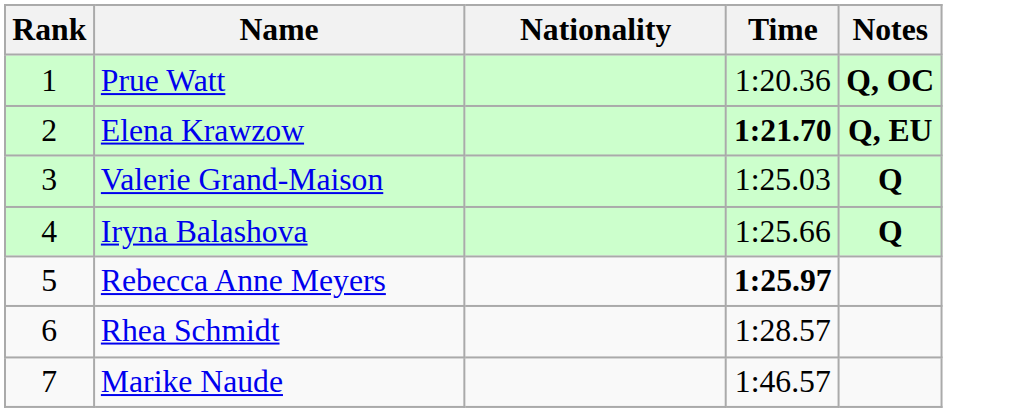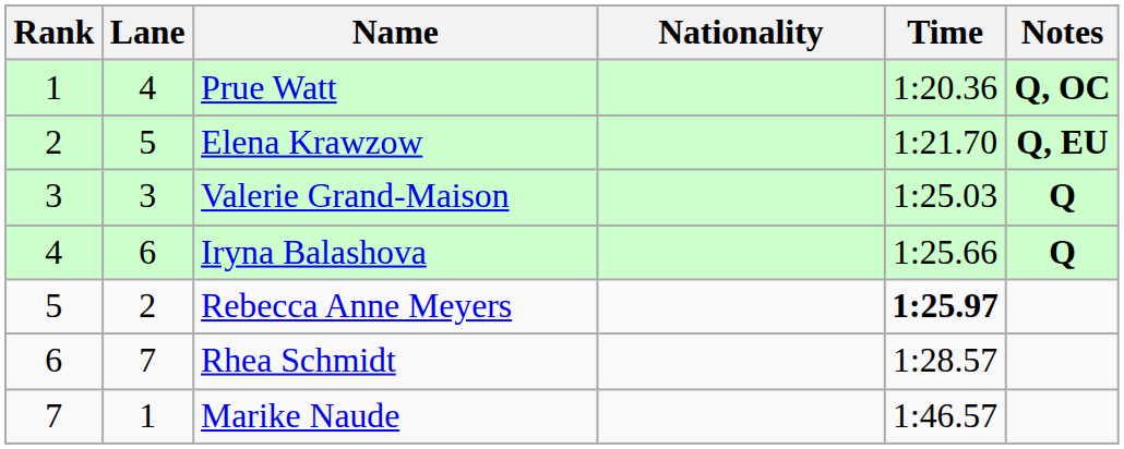 <table class="wikitable sortable" style="text-align:center">
 <tr>
 <th>Rank</th>
+<th>Lane</th>
 <th style="width:180px">Name</th>
 <th style="width:125px">Nationality</th>
 <th>Time</th>
 <th>Notes</th>
 </tr>
 <tr style="background:#cfc;">
 <td>1</td>
+<td>4</td>
 <td style="text-align:left;"><a href='#'>Prue Watt</a></td>
 <td style="text-align:left;"></td>
 <td>1:20.36</td>
 <td><strong>Q, OC</strong></td>
 </tr>
 <tr style="background:#cfc;">
 <td>2</td>
+<td>5</td>
 <td style="text-align:left;"><a href='#'>Elena Krawzow</a></td>
 <td style="text-align:left;"></td>
-<td><strong>1:21.70</strong></td>
+<td>1:21.70</td>
 <td><strong>Q, EU</strong></td>
 </tr>
 <tr style="background:#cfc;">
+<td>3</td>
 <td>3</td>
 <td style="text-align:left;"><a href='#'>Valerie Grand-Maison</a></td>
 <td style="text-align:left;"></td>
 <td>1:25.03</td>
 <td><strong>Q</strong></td>
 </tr>
 <tr style="background:#cfc;">
 <td>4</td>
+<td>6</td>
 <td style="text-align:left;"><a href='#'>Iryna Balashova</a></td>
 <td style="text-align:left;"></td>
 <td>1:25.66</td>
 <td><strong>Q</strong></td>
 </tr>
 <tr>
 <td>5</td>
+<td>2</td>
 <td style="text-align:left;"><a href='#'>Rebecca Anne Meyers</a></td>
 <td style="text-align:left;"></td>
 <td><strong>1:25.97</strong></td>
 <td></td>
 </tr>
 <tr>
 <td>6</td>
+<td>7</td>
 <td style="text-align:left;"><a href='#'>Rhea Schmidt</a></td>
 <td style="text-align:left;"></td>
 <td>1:28.57</td>
 <td></td>
 </tr>
 <tr>
 <td>7</td>
+<td>1</td>
 <td style="text-align:left;"><a href='#'>Marike Naude</a></td>
 <td style="text-align:left;"></td>
 <td>1:46.57</td>
 <td></td>
 </tr>
 </table>
